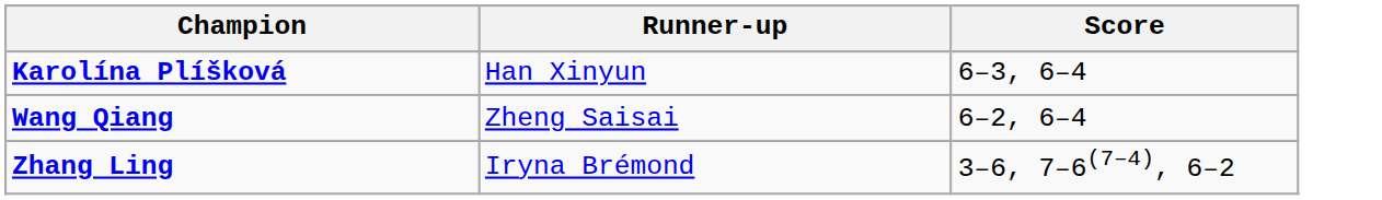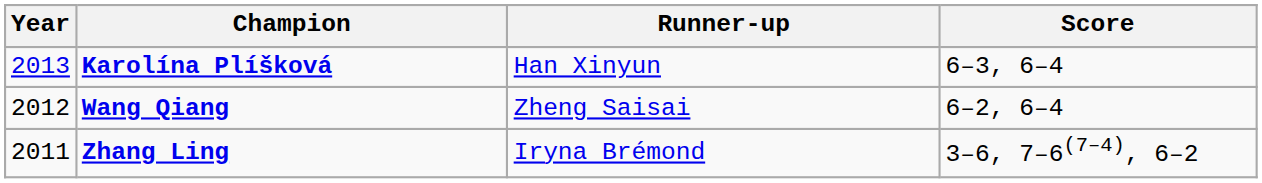 <table class="wikitable" style="font-size:90%">
 <tr>
+<th>Year</th>
 <th width="200">Champion</th>
 <th width="200">Runner-up</th>
 <th width="145">Score</th>
 </tr>
 <tr>
+<td><a href='#'>2013</a></td>
 <td> <strong><a href='#'>Karolína Plíšková</a></strong></td>
 <td> <a href='#'>Han Xinyun</a></td>
 <td>6–3, 6–4</td>
 </tr>
 <tr>
+<td>2012</td>
 <td> <strong><a href='#'>Wang Qiang</a></strong></td>
 <td> <a href='#'>Zheng Saisai</a></td>
 <td>6–2, 6–4</td>
 </tr>
 <tr>
+<td>2011</td>
 <td> <strong><a href='#'>Zhang Ling</a></strong></td>
 <td> <a href='#'>Iryna Brémond</a></td>
 <td>3–6, 7–6<sup>(7–4)</sup>, 6–2</td>
 </tr>
 </table>
